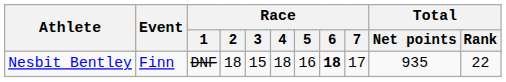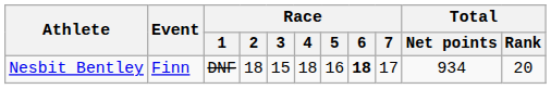 <table class=wikitable style=font-size:90%;text-align:center>
 <tr>
 <th rowspan=2>Athlete</th>
 <th rowspan=2>Event</th>
 <th colspan=7>Race</th>
 <th colspan=2>Total</th>
 </tr>
 <tr style=font-size:95%>
 <th>1</th>
 <th>2</th>
 <th>3</th>
 <th>4</th>
 <th>5</th>
 <th>6</th>
 <th>7</th>
 <th>Net points</th>
 <th>Rank</th>
 </tr>
 <tr>
 <td align=left><a href='#'>Nesbit Bentley</a></td>
 <td align=left><a href='#'>Finn</a></td>
 <td><s>DNF</s></td>
 <td>18</td>
 <td>15</td>
 <td>18</td>
 <td>16</td>
 <td><strong>18</strong></td>
 <td>17</td>
-<td>935</td>
-<td>22</td>
+<td>934</td>
+<td>20</td>
 </tr>
 </table>
